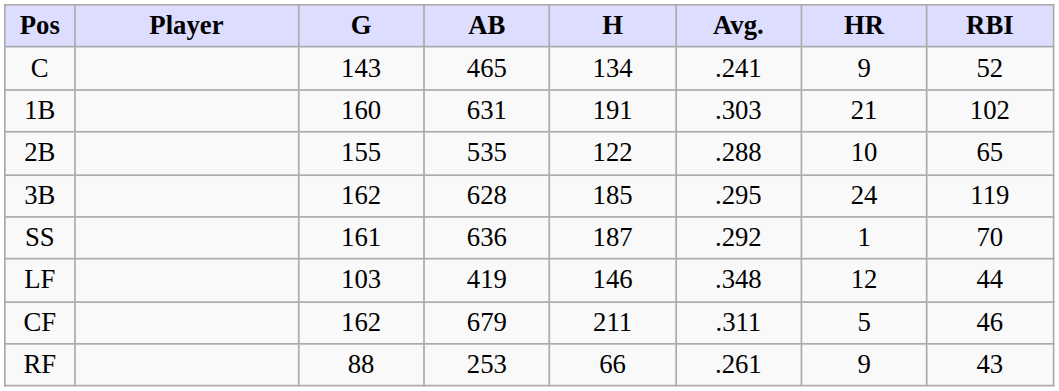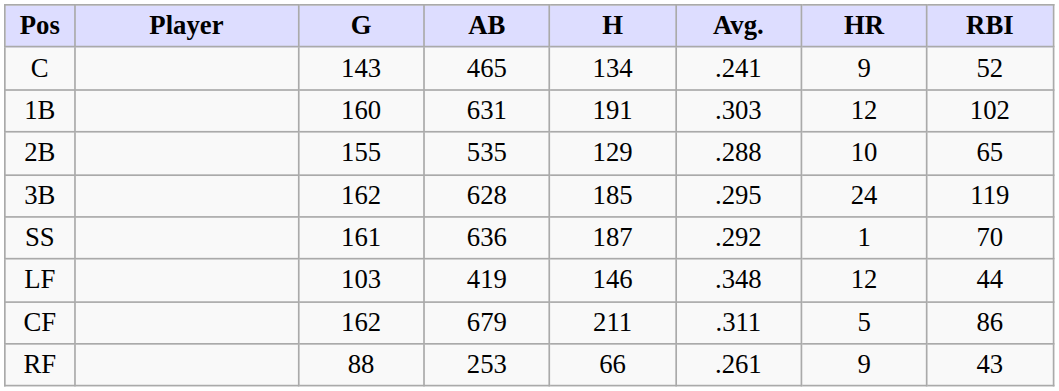 <table class="wikitable sortable">
 <tr>
 <th style="background:#ddf; width:5%;">Pos</th>
 <th style="background:#ddf; width:16%;">Player</th>
 <th style="background:#ddf; width:9%;">G</th>
 <th style="background:#ddf; width:9%;">AB</th>
 <th style="background:#ddf; width:9%;">H</th>
 <th style="background:#ddf; width:9%;">Avg.</th>
 <th style="background:#ddf; width:9%;">HR</th>
 <th style="background:#ddf; width:9%;">RBI</th>
 </tr>
 <tr style="text-align:center;">
 <td>C</td>
 <td></td>
 <td>143</td>
 <td>465</td>
 <td>134</td>
 <td>.241</td>
 <td>9</td>
 <td>52</td>
 </tr>
 <tr style="text-align:center;">
 <td>1B</td>
 <td></td>
 <td>160</td>
 <td>631</td>
 <td>191</td>
 <td>.303</td>
-<td>21</td>
+<td>12</td>
 <td>102</td>
 </tr>
 <tr style="text-align:center;">
 <td>2B</td>
 <td></td>
 <td>155</td>
 <td>535</td>
-<td>122</td>
+<td>129</td>
 <td>.288</td>
 <td>10</td>
 <td>65</td>
 </tr>
 <tr style="text-align:center;">
 <td>3B</td>
 <td></td>
 <td>162</td>
 <td>628</td>
 <td>185</td>
 <td>.295</td>
 <td>24</td>
 <td>119</td>
 </tr>
 <tr style="text-align:center;">
 <td>SS</td>
 <td></td>
 <td>161</td>
 <td>636</td>
 <td>187</td>
 <td>.292</td>
 <td>1</td>
 <td>70</td>
 </tr>
 <tr style="text-align:center;">
 <td>LF</td>
 <td></td>
 <td>103</td>
 <td>419</td>
 <td>146</td>
 <td>.348</td>
 <td>12</td>
 <td>44</td>
 </tr>
 <tr style="text-align:center;">
 <td>CF</td>
 <td></td>
 <td>162</td>
 <td>679</td>
 <td>211</td>
 <td>.311</td>
 <td>5</td>
-<td>46</td>
+<td>86</td>
 </tr>
 <tr style="text-align:center;">
 <td>RF</td>
 <td></td>
 <td>88</td>
 <td>253</td>
 <td>66</td>
 <td>.261</td>
 <td>9</td>
 <td>43</td>
 </tr>
 </table>
